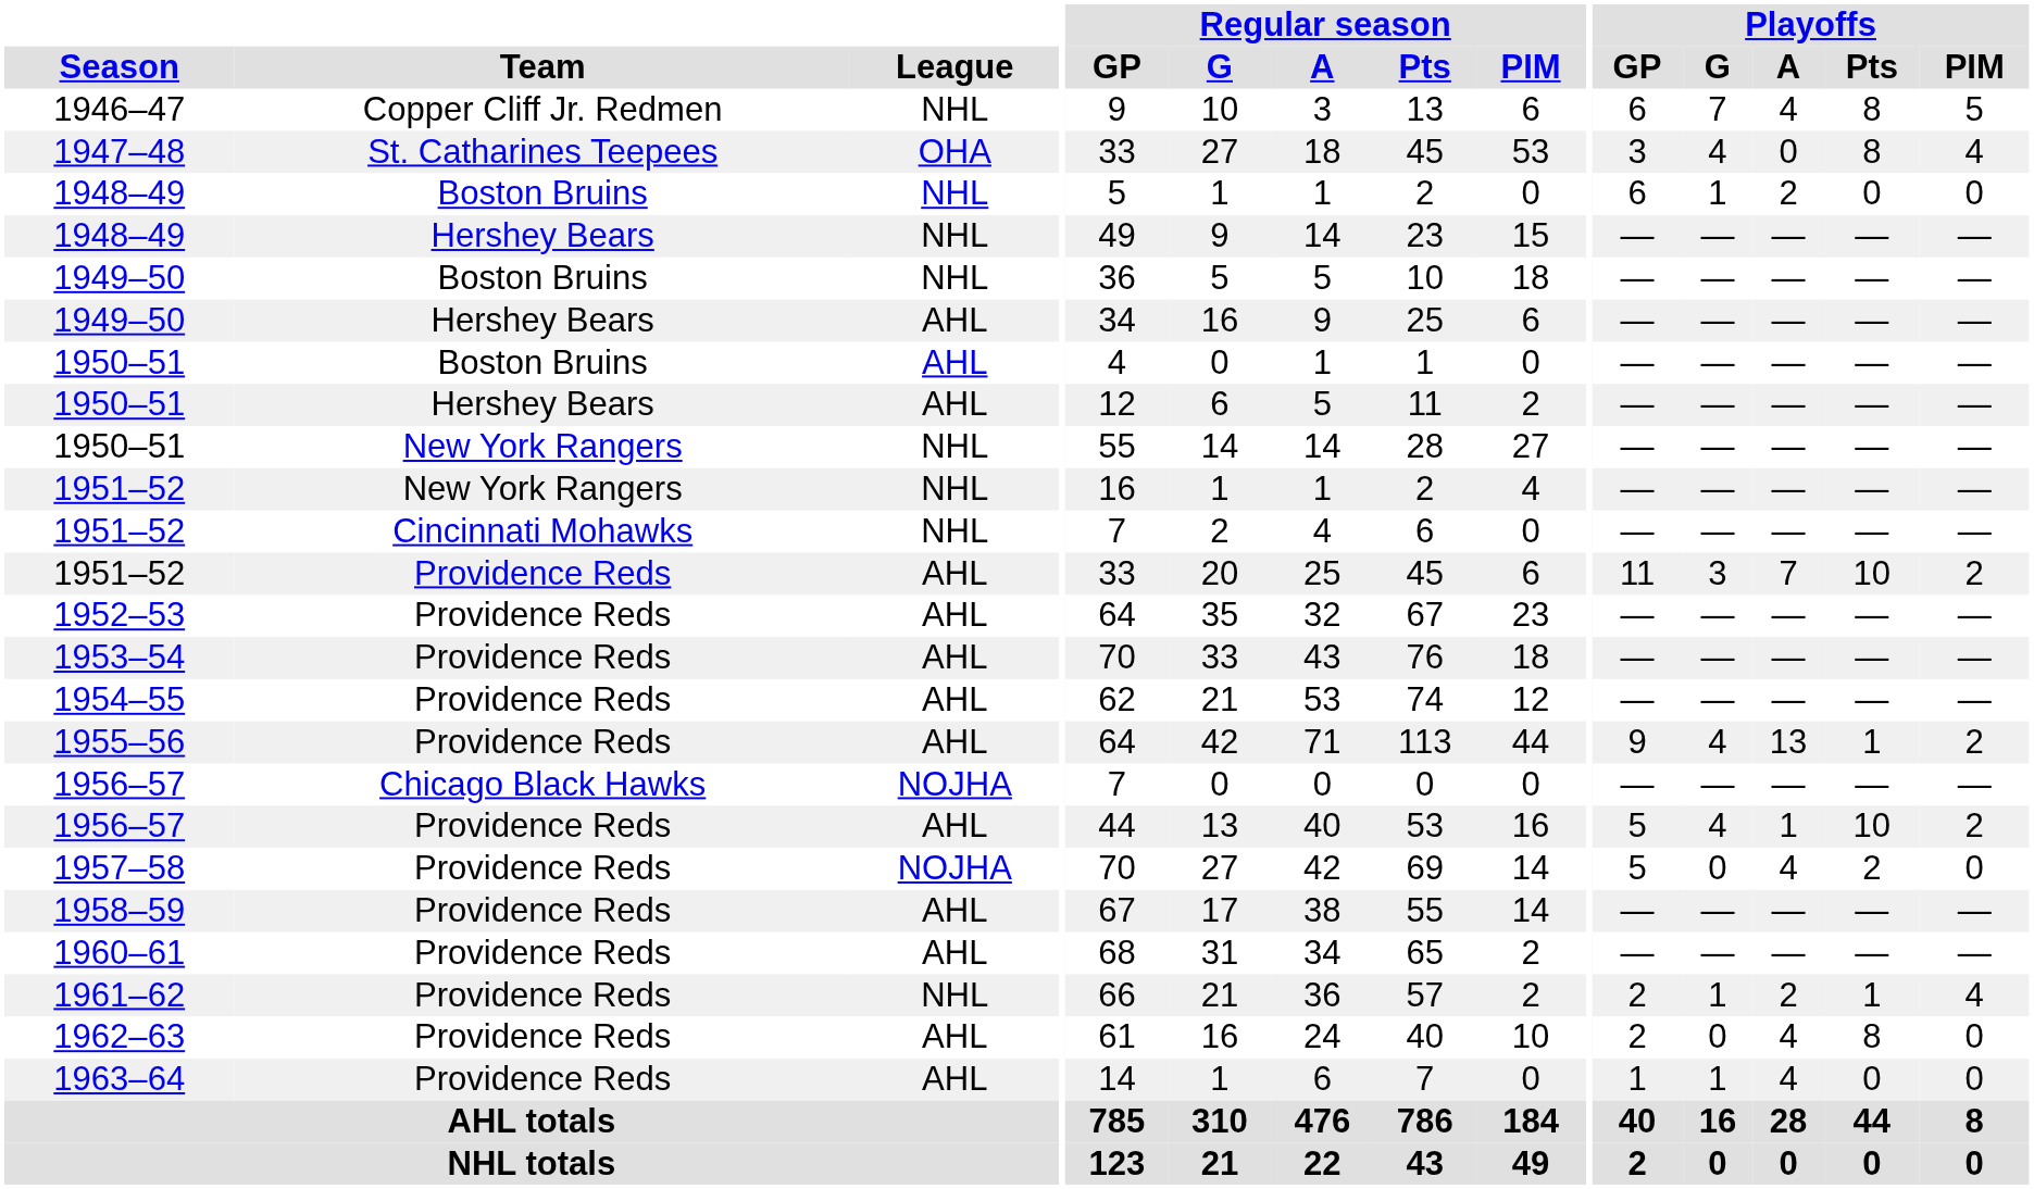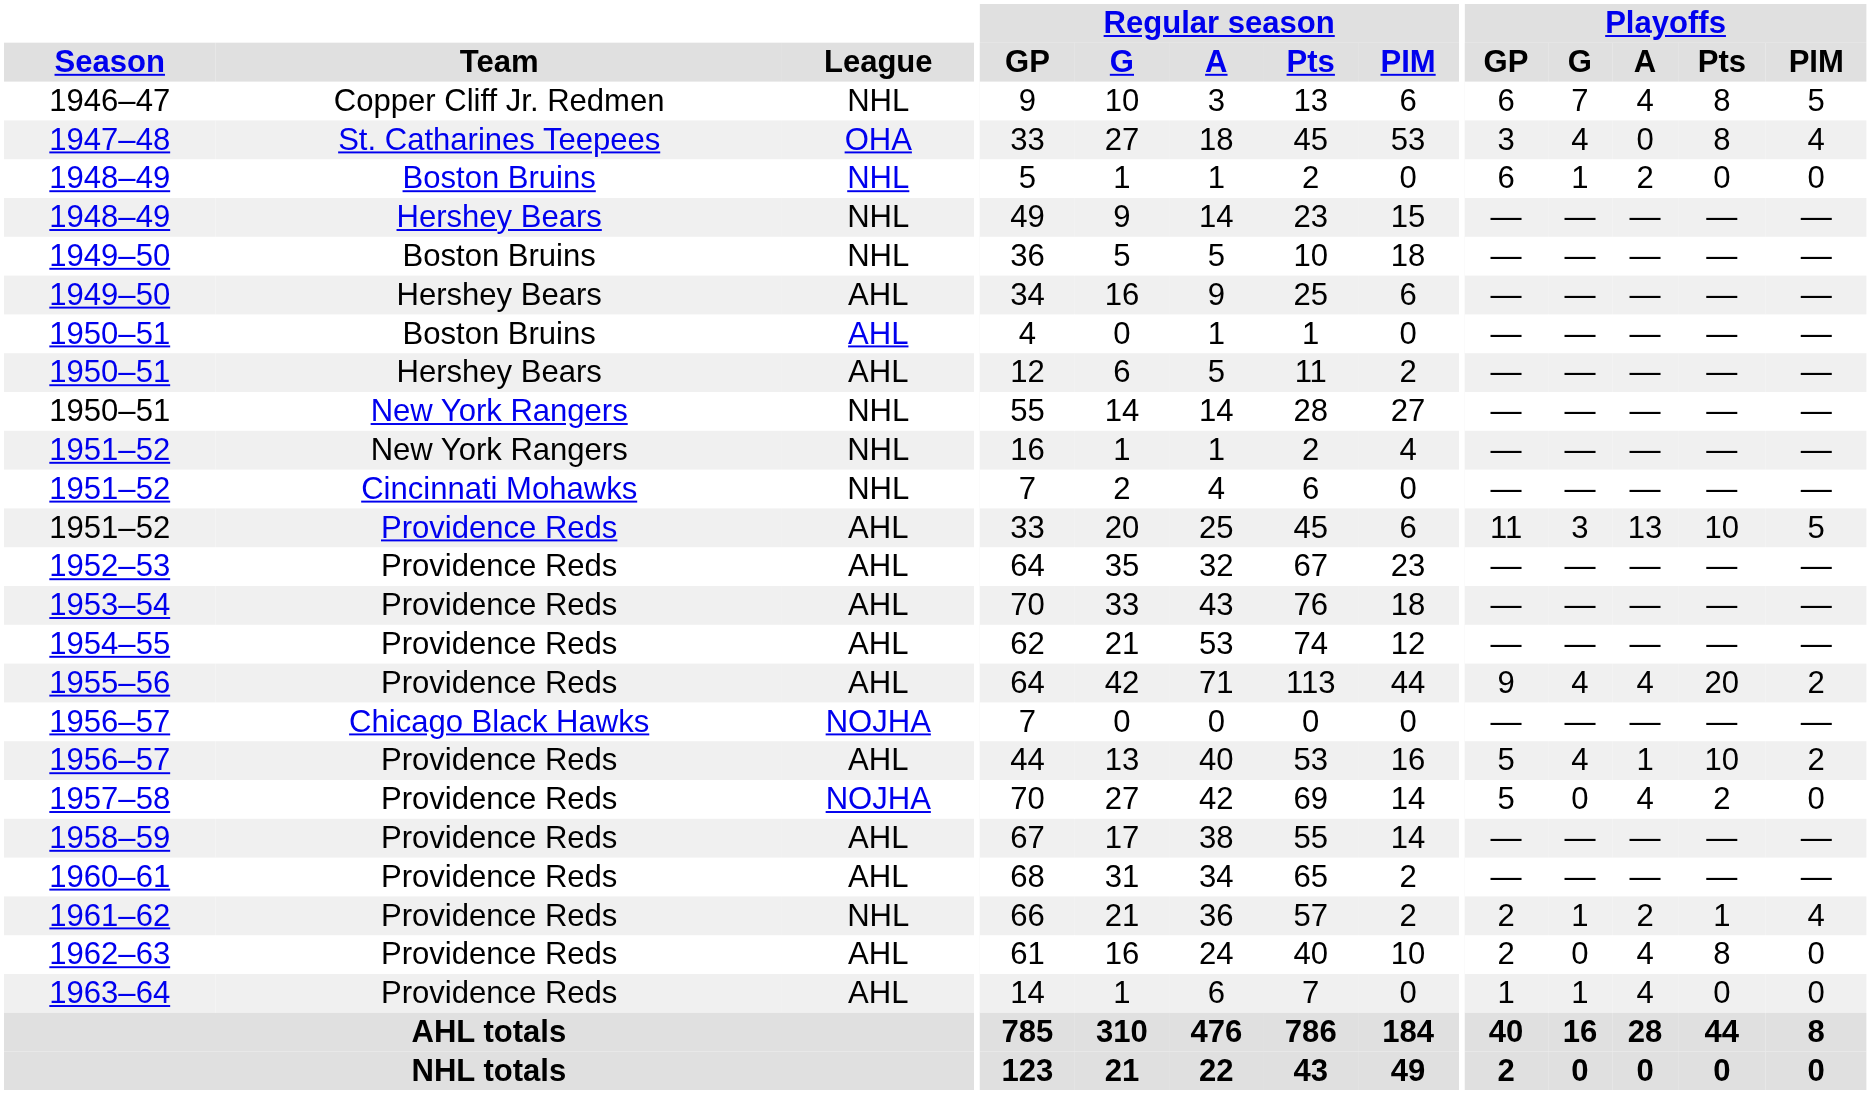 <table border="0" cellpadding="1" cellspacing="0" style="text-align:center; width:60em">
 <tr bgcolor="#e0e0e0">
 <th colspan="3" bgcolor="#ffffff"></th>
 <th rowspan="100" bgcolor="#ffffff"></th>
 <th colspan="5"><a href='#'>Regular season</a></th>
 <th rowspan="100" bgcolor="#ffffff"></th>
 <th colspan="5"><a href='#'>Playoffs</a></th>
 </tr>
 <tr bgcolor="#e0e0e0">
 <th><a href='#'>Season</a></th>
 <th>Team</th>
 <th>League</th>
 <th>GP</th>
 <th><a href='#'>G</a></th>
 <th><a href='#'>A</a></th>
 <th><a href='#'>Pts</a></th>
 <th><a href='#'>PIM</a></th>
 <th>GP</th>
 <th>G</th>
 <th>A</th>
 <th>Pts</th>
 <th>PIM</th>
 </tr>
 <tr>
 <td>1946–47</td>
 <td>Copper Cliff Jr. Redmen</td>
 <td>NHL</td>
 <td>9</td>
 <td>10</td>
 <td>3</td>
 <td>13</td>
 <td>6</td>
 <td>6</td>
 <td>7</td>
 <td>4</td>
 <td>8</td>
 <td>5</td>
 </tr>
 <tr bgcolor="#f0f0f0">
 <td><a href='#'>1947–48</a></td>
 <td><a href='#'>St. Catharines Teepees</a></td>
 <td><a href='#'>OHA</a></td>
 <td>33</td>
 <td>27</td>
 <td>18</td>
 <td>45</td>
 <td>53</td>
 <td>3</td>
 <td>4</td>
 <td>0</td>
 <td>8</td>
 <td>4</td>
 </tr>
 <tr>
 <td><a href='#'>1948–49</a></td>
 <td><a href='#'>Boston Bruins</a></td>
 <td><a href='#'>NHL</a></td>
 <td>5</td>
 <td>1</td>
 <td>1</td>
 <td>2</td>
 <td>0</td>
 <td>6</td>
 <td>1</td>
 <td>2</td>
 <td>0</td>
 <td>0</td>
 </tr>
 <tr bgcolor="#f0f0f0">
 <td><a href='#'>1948–49</a></td>
 <td><a href='#'>Hershey Bears</a></td>
 <td>NHL</td>
 <td>49</td>
 <td>9</td>
 <td>14</td>
 <td>23</td>
 <td>15</td>
 <td>—</td>
 <td>—</td>
 <td>—</td>
 <td>—</td>
 <td>—</td>
 </tr>
 <tr>
 <td><a href='#'>1949–50</a></td>
 <td>Boston Bruins</td>
 <td>NHL</td>
 <td>36</td>
 <td>5</td>
 <td>5</td>
 <td>10</td>
 <td>18</td>
 <td>—</td>
 <td>—</td>
 <td>—</td>
 <td>—</td>
 <td>—</td>
 </tr>
 <tr bgcolor="#f0f0f0">
 <td><a href='#'>1949–50</a></td>
 <td>Hershey Bears</td>
 <td>AHL</td>
 <td>34</td>
 <td>16</td>
 <td>9</td>
 <td>25</td>
 <td>6</td>
 <td>—</td>
 <td>—</td>
 <td>—</td>
 <td>—</td>
 <td>—</td>
 </tr>
 <tr>
 <td><a href='#'>1950–51</a></td>
 <td>Boston Bruins</td>
 <td><a href='#'>AHL</a></td>
 <td>4</td>
 <td>0</td>
 <td>1</td>
 <td>1</td>
 <td>0</td>
 <td>—</td>
 <td>—</td>
 <td>—</td>
 <td>—</td>
 <td>—</td>
 </tr>
 <tr bgcolor="#f0f0f0">
 <td><a href='#'>1950–51</a></td>
 <td>Hershey Bears</td>
 <td>AHL</td>
 <td>12</td>
 <td>6</td>
 <td>5</td>
 <td>11</td>
 <td>2</td>
 <td>—</td>
 <td>—</td>
 <td>—</td>
 <td>—</td>
 <td>—</td>
 </tr>
 <tr>
 <td>1950–51</td>
 <td><a href='#'>New York Rangers</a></td>
 <td>NHL</td>
 <td>55</td>
 <td>14</td>
 <td>14</td>
 <td>28</td>
 <td>27</td>
 <td>—</td>
 <td>—</td>
 <td>—</td>
 <td>—</td>
 <td>—</td>
 </tr>
 <tr bgcolor="#f0f0f0">
 <td><a href='#'>1951–52</a></td>
 <td>New York Rangers</td>
 <td>NHL</td>
 <td>16</td>
 <td>1</td>
 <td>1</td>
 <td>2</td>
 <td>4</td>
 <td>—</td>
 <td>—</td>
 <td>—</td>
 <td>—</td>
 <td>—</td>
 </tr>
 <tr>
 <td><a href='#'>1951–52</a></td>
 <td><a href='#'>Cincinnati Mohawks</a></td>
 <td>NHL</td>
 <td>7</td>
 <td>2</td>
 <td>4</td>
 <td>6</td>
 <td>0</td>
 <td>—</td>
 <td>—</td>
 <td>—</td>
 <td>—</td>
 <td>—</td>
 </tr>
 <tr bgcolor="#f0f0f0">
 <td>1951–52</td>
 <td><a href='#'>Providence Reds</a></td>
 <td>AHL</td>
 <td>33</td>
 <td>20</td>
 <td>25</td>
 <td>45</td>
 <td>6</td>
 <td>11</td>
 <td>3</td>
-<td>7</td>
+<td>13</td>
 <td>10</td>
-<td>2</td>
+<td>5</td>
 </tr>
 <tr>
 <td><a href='#'>1952–53</a></td>
 <td>Providence Reds</td>
 <td>AHL</td>
 <td>64</td>
 <td>35</td>
 <td>32</td>
 <td>67</td>
 <td>23</td>
 <td>—</td>
 <td>—</td>
 <td>—</td>
 <td>—</td>
 <td>—</td>
 </tr>
 <tr bgcolor="#f0f0f0">
 <td><a href='#'>1953–54</a></td>
 <td>Providence Reds</td>
 <td>AHL</td>
 <td>70</td>
 <td>33</td>
 <td>43</td>
 <td>76</td>
 <td>18</td>
 <td>—</td>
 <td>—</td>
 <td>—</td>
 <td>—</td>
 <td>—</td>
 </tr>
 <tr>
 <td><a href='#'>1954–55</a></td>
 <td>Providence Reds</td>
 <td>AHL</td>
 <td>62</td>
 <td>21</td>
 <td>53</td>
 <td>74</td>
 <td>12</td>
 <td>—</td>
 <td>—</td>
 <td>—</td>
 <td>—</td>
 <td>—</td>
 </tr>
 <tr bgcolor="#f0f0f0">
 <td><a href='#'>1955–56</a></td>
 <td>Providence Reds</td>
 <td>AHL</td>
 <td>64</td>
 <td>42</td>
 <td>71</td>
 <td>113</td>
 <td>44</td>
 <td>9</td>
 <td>4</td>
-<td>13</td>
-<td>1</td>
+<td>4</td>
+<td>20</td>
 <td>2</td>
 </tr>
 <tr>
 <td><a href='#'>1956–57</a></td>
 <td><a href='#'>Chicago Black Hawks</a></td>
 <td><a href='#'>NOJHA</a></td>
 <td>7</td>
 <td>0</td>
 <td>0</td>
 <td>0</td>
 <td>0</td>
 <td>—</td>
 <td>—</td>
 <td>—</td>
 <td>—</td>
 <td>—</td>
 </tr>
 <tr bgcolor="#f0f0f0">
 <td><a href='#'>1956–57</a></td>
 <td>Providence Reds</td>
 <td>AHL</td>
 <td>44</td>
 <td>13</td>
 <td>40</td>
 <td>53</td>
 <td>16</td>
 <td>5</td>
 <td>4</td>
 <td>1</td>
 <td>10</td>
 <td>2</td>
 </tr>
 <tr>
 <td><a href='#'>1957–58</a></td>
 <td>Providence Reds</td>
 <td><a href='#'>NOJHA</a></td>
 <td>70</td>
 <td>27</td>
 <td>42</td>
 <td>69</td>
 <td>14</td>
 <td>5</td>
 <td>0</td>
 <td>4</td>
 <td>2</td>
 <td>0</td>
 </tr>
 <tr bgcolor="#f0f0f0">
 <td><a href='#'>1958–59</a></td>
 <td>Providence Reds</td>
 <td>AHL</td>
 <td>67</td>
 <td>17</td>
 <td>38</td>
 <td>55</td>
 <td>14</td>
 <td>—</td>
 <td>—</td>
 <td>—</td>
 <td>—</td>
 <td>—</td>
 </tr>
 <tr>
 <td><a href='#'>1960–61</a></td>
 <td>Providence Reds</td>
 <td>AHL</td>
 <td>68</td>
 <td>31</td>
 <td>34</td>
 <td>65</td>
 <td>2</td>
 <td>—</td>
 <td>—</td>
 <td>—</td>
 <td>—</td>
 <td>—</td>
 </tr>
 <tr bgcolor="#f0f0f0">
 <td><a href='#'>1961–62</a></td>
 <td>Providence Reds</td>
 <td>NHL</td>
 <td>66</td>
 <td>21</td>
 <td>36</td>
 <td>57</td>
 <td>2</td>
 <td>2</td>
 <td>1</td>
 <td>2</td>
 <td>1</td>
 <td>4</td>
 </tr>
 <tr>
 <td><a href='#'>1962–63</a></td>
 <td>Providence Reds</td>
 <td>AHL</td>
 <td>61</td>
 <td>16</td>
 <td>24</td>
 <td>40</td>
 <td>10</td>
 <td>2</td>
 <td>0</td>
 <td>4</td>
 <td>8</td>
 <td>0</td>
 </tr>
 <tr bgcolor="#f0f0f0">
 <td><a href='#'>1963–64</a></td>
 <td>Providence Reds</td>
 <td>AHL</td>
 <td>14</td>
 <td>1</td>
 <td>6</td>
 <td>7</td>
 <td>0</td>
 <td>1</td>
 <td>1</td>
 <td>4</td>
 <td>0</td>
 <td>0</td>
 </tr>
 <tr bgcolor="#e0e0e0">
 <th colspan="3">AHL totals</th>
 <th>785</th>
 <th>310</th>
 <th>476</th>
 <th>786</th>
 <th>184</th>
 <th>40</th>
 <th>16</th>
 <th>28</th>
 <th>44</th>
 <th>8</th>
 </tr>
 <tr bgcolor="#e0e0e0">
 <th colspan="3">NHL totals</th>
 <th>123</th>
 <th>21</th>
 <th>22</th>
 <th>43</th>
 <th>49</th>
 <th>2</th>
 <th>0</th>
 <th>0</th>
 <th>0</th>
 <th>0</th>
 </tr>
 </table>
